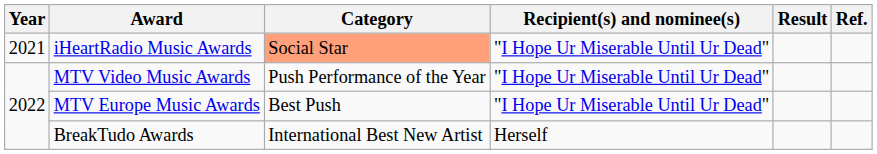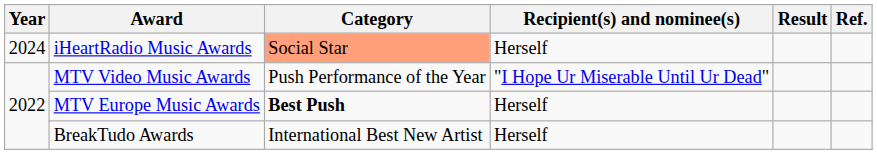 <table class="wikitable">
 <tr>
 <th>Year</th>
 <th>Award</th>
 <th>Category</th>
 <th>Recipient(s) and nominee(s)</th>
 <th>Result</th>
 <th>Ref.</th>
 </tr>
 <tr>
-<td>2021</td>
+<td>2024</td>
 <td><a href='#'>iHeartRadio Music Awards</a></td>
 <td style="background: lightsalmon;">Social Star</td>
-<td>"<a href='#'>I Hope Ur Miserable Until Ur Dead</a>"</td>
+<td>Herself</td>
 <td></td>
 <td></td>
 </tr>
 <tr>
 <td rowspan="3">2022</td>
 <td><a href='#'>MTV Video Music Awards</a></td>
 <td>Push Performance of the Year</td>
 <td>"<a href='#'>I Hope Ur Miserable Until Ur Dead</a>"</td>
 <td></td>
 <td></td>
 </tr>
 <tr>
 <td><a href='#'>MTV Europe Music Awards</a></td>
-<td>Best Push</td>
-<td>"<a href='#'>I Hope Ur Miserable Until Ur Dead</a>"</td>
+<td><strong>Best Push</strong></td>
+<td>Herself</td>
 <td></td>
 <td></td>
 </tr>
 <tr>
 <td>BreakTudo Awards</td>
 <td>International Best New Artist</td>
 <td>Herself</td>
 <td></td>
 <td></td>
 </tr>
 </table>
